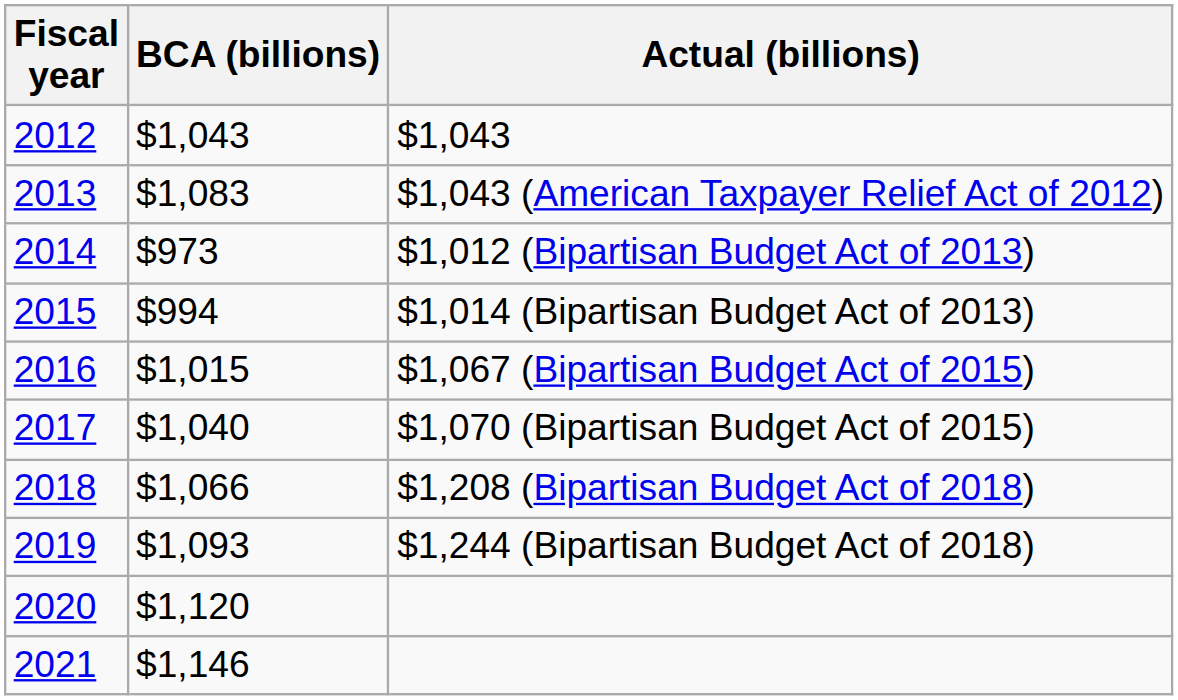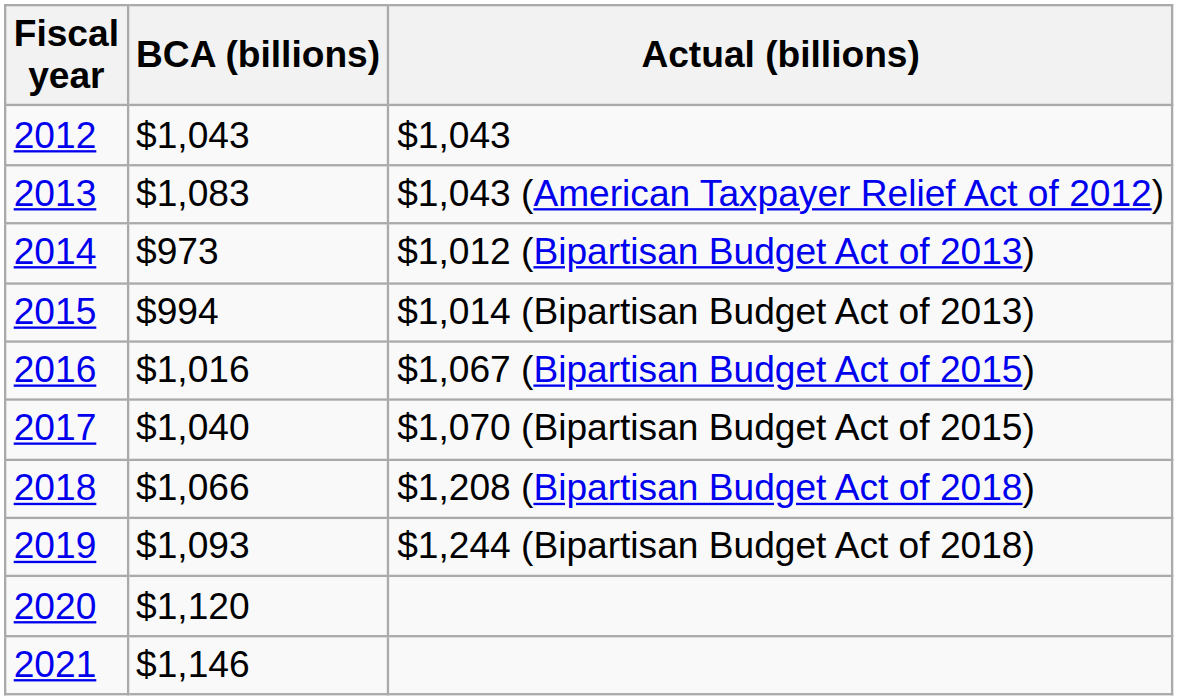 <table class="wikitable">
 <tr>
 <th>Fiscal<br>year</th>
 <th>BCA (billions)</th>
 <th>Actual (billions)</th>
 </tr>
 <tr>
 <td><a href='#'>2012</a></td>
 <td>$1,043</td>
 <td>$1,043</td>
 </tr>
 <tr>
 <td><a href='#'>2013</a></td>
 <td>$1,083</td>
 <td>$1,043 (<a href='#'>American Taxpayer Relief Act of 2012</a>)</td>
 </tr>
 <tr>
 <td><a href='#'>2014</a></td>
 <td>$973</td>
 <td>$1,012 (<a href='#'>Bipartisan Budget Act of 2013</a>)</td>
 </tr>
 <tr>
 <td><a href='#'>2015</a></td>
 <td>$994</td>
 <td>$1,014 (Bipartisan Budget Act of 2013)</td>
 </tr>
 <tr>
 <td><a href='#'>2016</a></td>
-<td>$1,015</td>
+<td>$1,016</td>
 <td>$1,067 (<a href='#'>Bipartisan Budget Act of 2015</a>)</td>
 </tr>
 <tr>
 <td><a href='#'>2017</a></td>
 <td>$1,040</td>
 <td>$1,070 (Bipartisan Budget Act of 2015)</td>
 </tr>
 <tr>
 <td><a href='#'>2018</a></td>
 <td>$1,066</td>
 <td>$1,208 (<a href='#'>Bipartisan Budget Act of 2018</a>)</td>
 </tr>
 <tr>
 <td><a href='#'>2019</a></td>
 <td>$1,093</td>
 <td>$1,244 (Bipartisan Budget Act of 2018)</td>
 </tr>
 <tr>
 <td><a href='#'>2020</a></td>
 <td>$1,120</td>
 <td></td>
 </tr>
 <tr>
 <td><a href='#'>2021</a></td>
 <td>$1,146</td>
 <td></td>
 </tr>
 </table>
